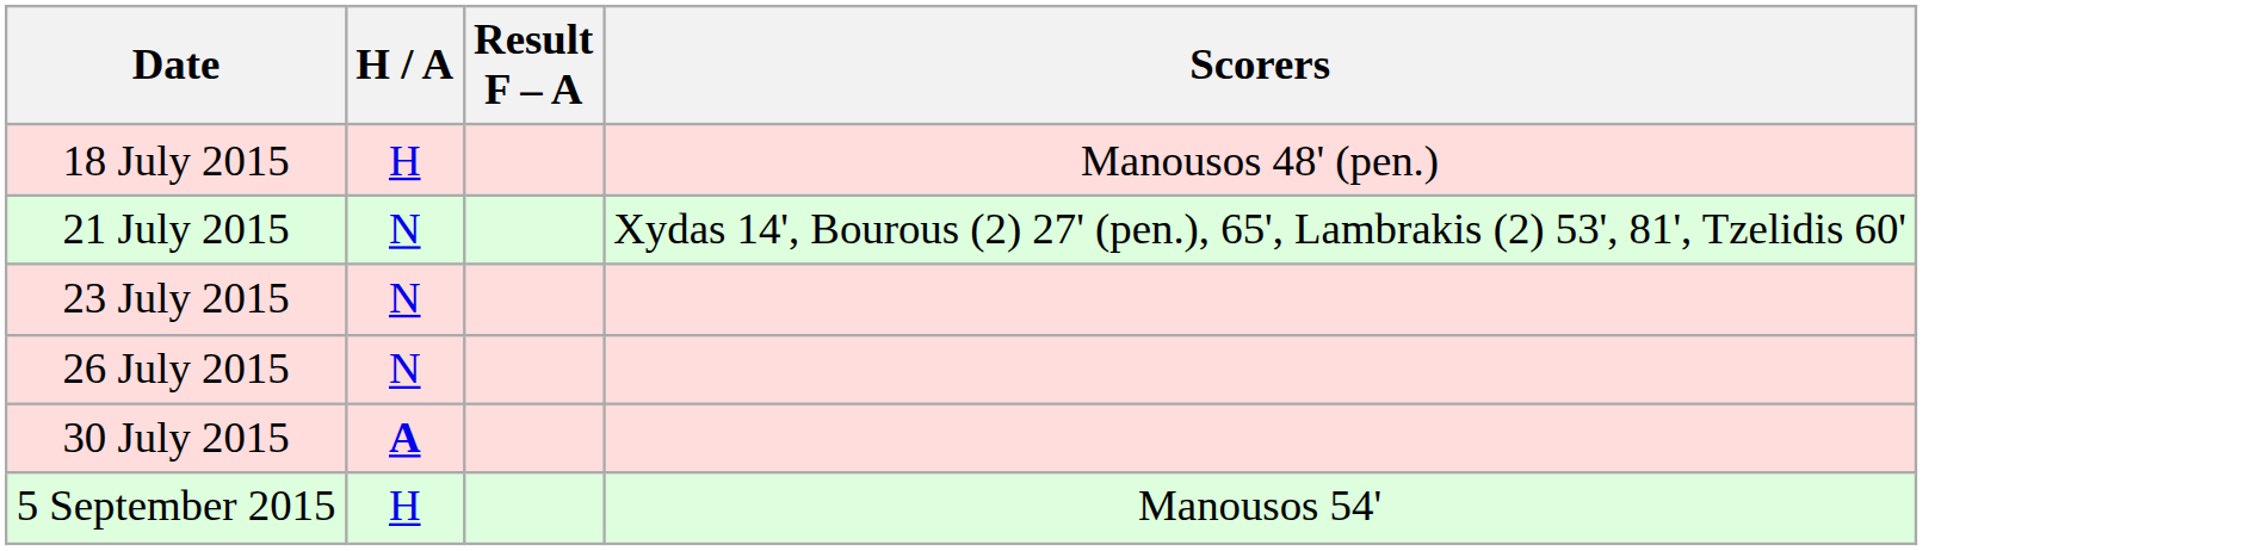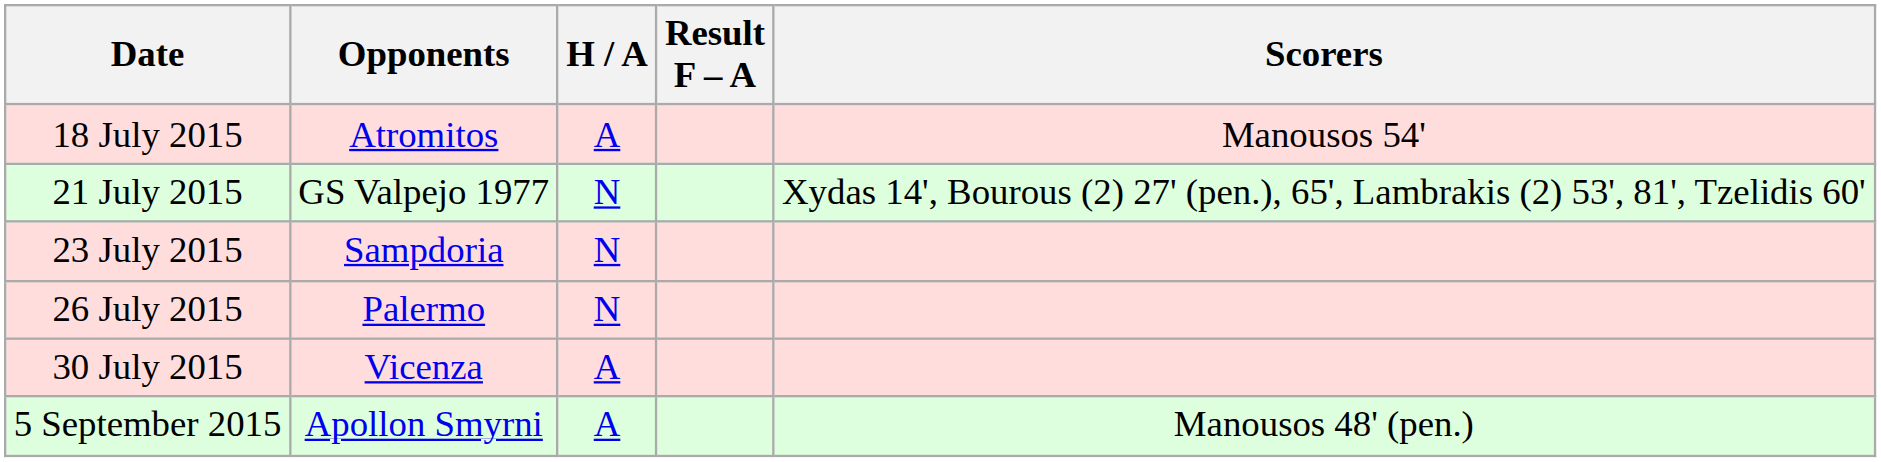 <table class="wikitable" style="text-align:center">
 <tr>
 <th>Date</th>
+<th>Opponents</th>
 <th>H / A</th>
 <th>Result<br>F – A</th>
 <th>Scorers</th>
 </tr>
 <tr bgcolor="#ffdddd">
 <td>18 July 2015</td>
-<td><a href='#'>H</a></td>
+<td> <a href='#'>Atromitos</a></td>
+<td><a href='#'>A</a></td>
 <td></td>
-<td>Manousos 48' (pen.)</td>
+<td>Manousos 54'</td>
 </tr>
 <tr bgcolor="#ddffdd">
 <td>21 July 2015</td>
+<td> GS Valpejo 1977</td>
 <td><a href='#'>N</a></td>
 <td></td>
 <td>Xydas 14', Bourous (2) 27' (pen.), 65', Lambrakis (2) 53', 81', Tzelidis 60'</td>
 </tr>
 <tr bgcolor="#ffdddd">
 <td>23 July 2015</td>
+<td> <a href='#'>Sampdoria</a></td>
 <td><a href='#'>N</a></td>
 <td></td>
 <td></td>
 </tr>
 <tr bgcolor="#ffdddd">
 <td>26 July 2015</td>
+<td> <a href='#'>Palermo</a></td>
 <td><a href='#'>N</a></td>
 <td></td>
 <td></td>
 </tr>
 <tr bgcolor="#ffdddd">
 <td>30 July 2015</td>
-<td><strong><a href='#'>A</a></strong></td>
+<td> <a href='#'>Vicenza</a></td>
+<td><a href='#'>A</a></td>
 <td></td>
 <td></td>
 </tr>
 <tr bgcolor="#ddffdd">
 <td>5 September 2015</td>
-<td><a href='#'>H</a></td>
+<td> <a href='#'>Apollon Smyrni</a></td>
+<td><a href='#'>A</a></td>
 <td></td>
-<td>Manousos 54'</td>
+<td>Manousos 48' (pen.)</td>
 </tr>
 </table>
